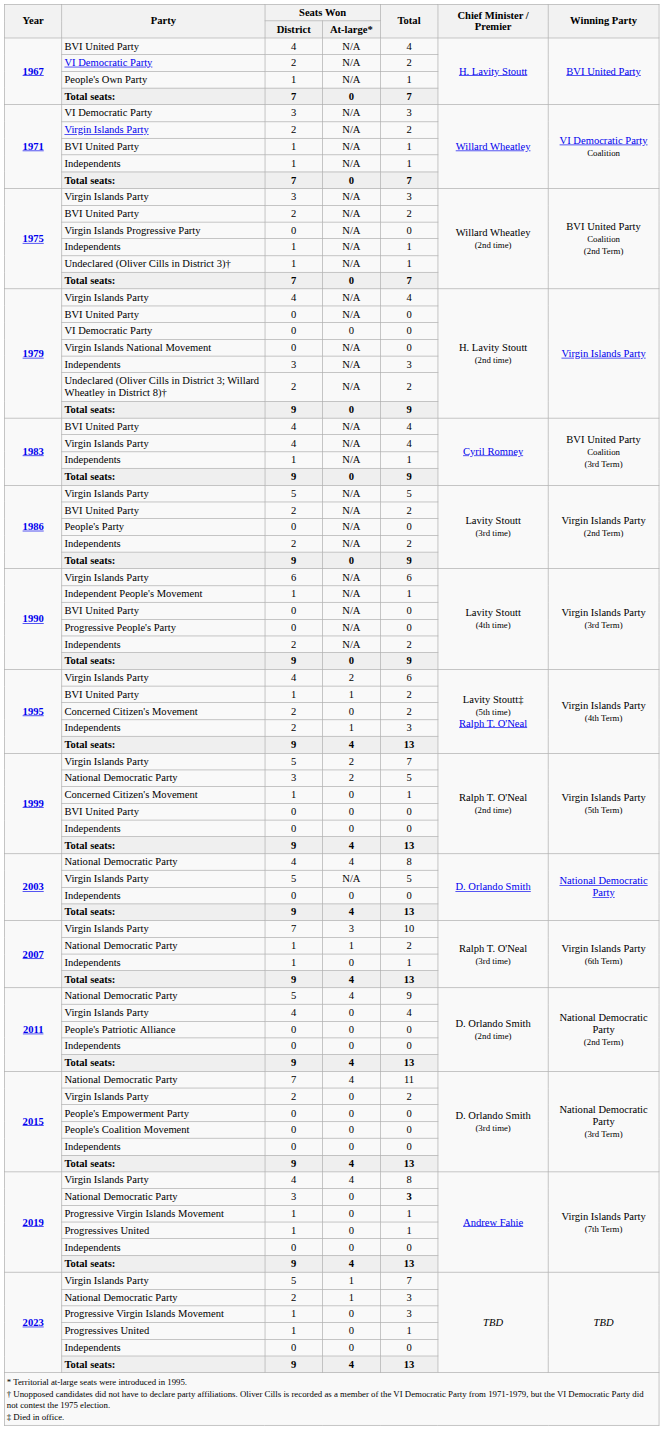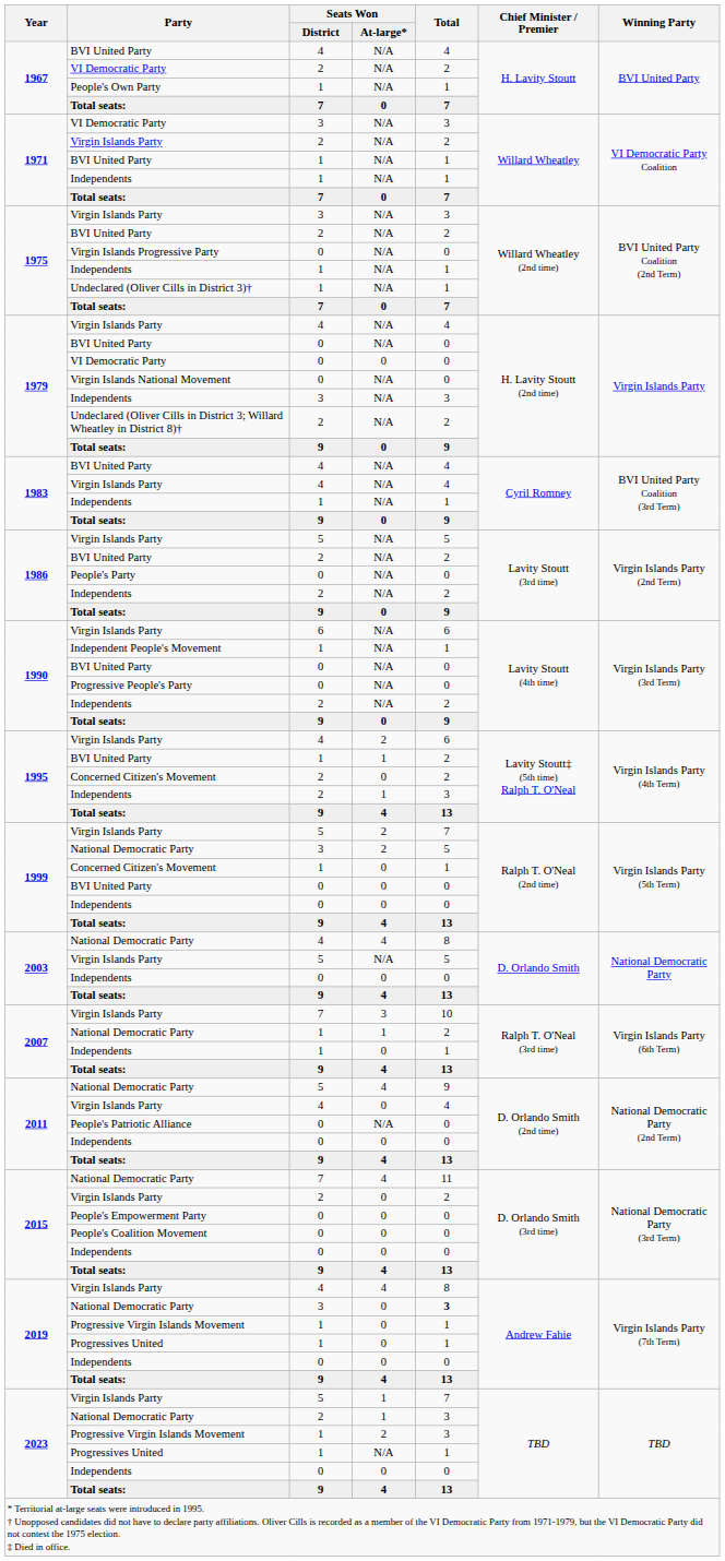 <table class="wikitable">
 <tr>
 <th rowspan=2 align="center" width="80">Year</th>
 <th rowspan=2 align="center" width="300">Party</th>
 <th colspan=2  align="center" width="160">Seats Won</th>
 <th rowspan=2 align="center" width="80">Total</th>
 <th rowspan=2 align="center" width="160">Chief Minister / Premier</th>
 <th rowspan=2 align="center" width="160">Winning Party</th>
 </tr>
 <tr>
 <td style="background: #efefef;" align="center" width="80"><strong>District</strong></td>
 <td style="background: #efefef;" align="center" width="80"><strong>At-large*</strong></td>
 </tr>
 <tr>
 <td rowspan=4 align="center"><strong><a href='#'>1967</a></strong></td>
 <td>BVI United Party</td>
 <td align="center">4</td>
 <td align="center">N/A</td>
 <td align="center">4</td>
 <td rowspan=4 align="center"><a href='#'>H. Lavity Stoutt</a></td>
 <td rowspan=4 align="center"><a href='#'>BVI United Party</a></td>
 </tr>
 <tr>
 <td><a href='#'>VI Democratic Party</a></td>
 <td align="center">2</td>
 <td align="center">N/A</td>
 <td align="center">2</td>
 </tr>
 <tr>
 <td>People's Own Party</td>
 <td align="center">1</td>
 <td align="center">N/A</td>
 <td align="center">1</td>
 </tr>
 <tr>
 <td style="background: #efefef;"><strong>Total seats:</strong></td>
 <td style="background: #efefef;" align="center"><strong>7</strong></td>
 <td style="background: #efefef;" align="center"><strong>0</strong></td>
 <td style="background: #efefef;" align="center"><strong>7</strong></td>
 </tr>
 <tr>
 <td rowspan=5 align="center"><strong><a href='#'>1971</a></strong></td>
 <td>VI Democratic Party</td>
 <td align="center">3</td>
 <td align="center">N/A</td>
 <td align="center">3</td>
 <td rowspan=5 align="center"><a href='#'>Willard Wheatley</a></td>
 <td rowspan=5 align="center"><a href='#'>VI Democratic Party</a><br><small>Coalition</small></td>
 </tr>
 <tr>
 <td><a href='#'>Virgin Islands Party</a></td>
 <td align="center">2</td>
 <td align="center">N/A</td>
 <td align="center">2</td>
 </tr>
 <tr>
 <td>BVI United Party</td>
 <td align="center">1</td>
 <td align="center">N/A</td>
 <td align="center">1</td>
 </tr>
 <tr>
 <td>Independents</td>
 <td align="center">1</td>
 <td align="center">N/A</td>
 <td align="center">1</td>
 </tr>
 <tr>
 <td style="background: #efefef;"><strong>Total seats:</strong></td>
 <td style="background: #efefef;" align="center"><strong>7</strong></td>
 <td style="background: #efefef;" align="center"><strong>0</strong></td>
 <td style="background: #efefef;" align="center"><strong>7</strong></td>
 </tr>
 <tr>
 <td rowspan=6 align="center"><strong><a href='#'>1975</a></strong></td>
 <td>Virgin Islands Party</td>
 <td align="center">3</td>
 <td align="center">N/A</td>
 <td align="center">3</td>
 <td rowspan=6 align="center">Willard Wheatley<br><small>(2nd time)</small></td>
 <td rowspan=6 align="center">BVI United Party<br><small>Coalition<br>(2nd Term)</small></td>
 </tr>
 <tr>
 <td>BVI United Party</td>
 <td align="center">2</td>
 <td align="center">N/A</td>
 <td align="center">2</td>
 </tr>
 <tr>
 <td>Virgin Islands Progressive Party</td>
 <td align="center">0</td>
 <td align="center">N/A</td>
 <td align="center">0</td>
 </tr>
 <tr>
 <td>Independents</td>
 <td align="center">1</td>
 <td align="center">N/A</td>
 <td align="center">1</td>
 </tr>
 <tr>
 <td>Undeclared (Oliver Cills in District 3)†</td>
 <td align="center">1</td>
 <td align="center">N/A</td>
 <td align="center">1</td>
 </tr>
 <tr>
 <td style="background: #efefef;"><strong>Total seats:</strong></td>
 <td style="background: #efefef;" align="center"><strong>7</strong></td>
 <td style="background: #efefef;" align="center"><strong>0</strong></td>
 <td style="background: #efefef;" align="center"><strong>7</strong></td>
 </tr>
 <tr>
 <td rowspan=7 align="center"><strong><a href='#'>1979</a></strong></td>
 <td>Virgin Islands Party</td>
 <td align="center">4</td>
 <td align="center">N/A</td>
 <td align="center">4</td>
 <td rowspan=7 align="center">H. Lavity Stoutt<br><small>(2nd time)</small></td>
 <td rowspan=7 align="center"><a href='#'>Virgin Islands Party</a></td>
 </tr>
 <tr>
 <td>BVI United Party</td>
 <td align="center">0</td>
 <td align="center">N/A</td>
 <td align="center">0</td>
 </tr>
 <tr>
 <td>VI Democratic Party</td>
 <td align="center">0</td>
 <td align="center">0</td>
 <td align="center">0</td>
 </tr>
 <tr>
 <td>Virgin Islands National Movement</td>
 <td align="center">0</td>
 <td align="center">N/A</td>
 <td align="center">0</td>
 </tr>
 <tr>
 <td>Independents</td>
 <td align="center">3</td>
 <td align="center">N/A</td>
 <td align="center">3</td>
 </tr>
 <tr>
 <td>Undeclared (Oliver Cills in District 3; Willard Wheatley in District 8)†</td>
 <td align="center">2</td>
 <td align="center">N/A</td>
 <td align="center">2</td>
 </tr>
 <tr>
 <td style="background: #efefef;"><strong>Total seats:</strong></td>
 <td style="background: #efefef;" align="center"><strong>9</strong></td>
 <td style="background: #efefef;" align="center"><strong>0</strong></td>
 <td style="background: #efefef;" align="center"><strong>9</strong></td>
 </tr>
 <tr>
 <td rowspan=4 align="center"><strong><a href='#'>1983</a></strong></td>
 <td>BVI United Party</td>
 <td align="center">4</td>
 <td align="center">N/A</td>
 <td align="center">4</td>
 <td rowspan=4 align="center"><a href='#'>Cyril Romney</a></td>
 <td rowspan=4 align="center">BVI United Party<br><small>Coalition<br>(3rd Term)</small></td>
 </tr>
 <tr>
 <td>Virgin Islands Party</td>
 <td align="center">4</td>
 <td align="center">N/A</td>
 <td align="center">4</td>
 </tr>
 <tr>
 <td>Independents</td>
 <td align="center">1</td>
 <td align="center">N/A</td>
 <td align="center">1</td>
 </tr>
 <tr>
 <td style="background: #efefef;"><strong>Total seats:</strong></td>
 <td style="background: #efefef;" align="center"><strong>9</strong></td>
 <td style="background: #efefef;" align="center"><strong>0</strong></td>
 <td style="background: #efefef;" align="center"><strong>9</strong></td>
 </tr>
 <tr>
 <td rowspan=5 align="center"><strong><a href='#'>1986</a></strong></td>
 <td>Virgin Islands Party</td>
 <td align="center">5</td>
 <td align="center">N/A</td>
 <td align="center">5</td>
 <td rowspan=5 align="center">Lavity Stoutt<br><small>(3rd time)</small></td>
 <td rowspan=5 align="center">Virgin Islands Party<br><small>(2nd Term)</small></td>
 </tr>
 <tr>
 <td>BVI United Party</td>
 <td align="center">2</td>
 <td align="center">N/A</td>
 <td align="center">2</td>
 </tr>
 <tr>
 <td>People's Party</td>
 <td align="center">0</td>
 <td align="center">N/A</td>
 <td align="center">0</td>
 </tr>
 <tr>
 <td>Independents</td>
 <td align="center">2</td>
 <td align="center">N/A</td>
 <td align="center">2</td>
 </tr>
 <tr>
 <td style="background: #efefef;"><strong>Total seats:</strong></td>
 <td style="background: #efefef;" align="center"><strong>9</strong></td>
 <td style="background: #efefef;" align="center"><strong>0</strong></td>
 <td style="background: #efefef;" align="center"><strong>9</strong></td>
 </tr>
 <tr>
 <td rowspan=6 align="center"><strong><a href='#'>1990</a></strong></td>
 <td>Virgin Islands Party</td>
 <td align="center">6</td>
 <td align="center">N/A</td>
 <td align="center">6</td>
 <td rowspan=6 align="center">Lavity Stoutt<br><small>(4th time)</small></td>
 <td rowspan=6 align="center">Virgin Islands Party<br><small>(3rd Term)</small></td>
 </tr>
 <tr>
 <td>Independent People's Movement</td>
 <td align="center">1</td>
 <td align="center">N/A</td>
 <td align="center">1</td>
 </tr>
 <tr>
 <td>BVI United Party</td>
 <td align="center">0</td>
 <td align="center">N/A</td>
 <td align="center">0</td>
 </tr>
 <tr>
 <td>Progressive People's Party</td>
 <td align="center">0</td>
 <td align="center">N/A</td>
 <td align="center">0</td>
 </tr>
 <tr>
 <td>Independents</td>
 <td align="center">2</td>
 <td align="center">N/A</td>
 <td align="center">2</td>
 </tr>
 <tr>
 <td style="background: #efefef;"><strong>Total seats:</strong></td>
 <td style="background: #efefef;" align="center"><strong>9</strong></td>
 <td style="background: #efefef;" align="center"><strong>0</strong></td>
 <td style="background: #efefef;" align="center"><strong>9</strong></td>
 </tr>
 <tr>
 <td rowspan=5 align="center"><strong><a href='#'>1995</a></strong></td>
 <td>Virgin Islands Party</td>
 <td align="center">4</td>
 <td align="center">2</td>
 <td align="center">6</td>
 <td rowspan=5 align="center">Lavity Stoutt‡<br><small>(5th time)</small><br><a href='#'>Ralph T. O'Neal</a></td>
 <td rowspan=5 align="center">Virgin Islands Party<br><small>(4th Term)</small></td>
 </tr>
 <tr>
 <td>BVI United Party</td>
 <td align="center">1</td>
 <td align="center">1</td>
 <td align="center">2</td>
 </tr>
 <tr>
 <td>Concerned Citizen's Movement</td>
 <td align="center">2</td>
 <td align="center">0</td>
 <td align="center">2</td>
 </tr>
 <tr>
 <td>Independents</td>
 <td align="center">2</td>
 <td align="center">1</td>
 <td align="center">3</td>
 </tr>
 <tr>
 <td style="background: #efefef;"><strong>Total seats:</strong></td>
 <td style="background: #efefef;" align="center"><strong>9</strong></td>
 <td style="background: #efefef;" align="center"><strong>4</strong></td>
 <td style="background: #efefef;" align="center"><strong>13</strong></td>
 </tr>
 <tr>
 <td rowspan=6 align="center"><strong><a href='#'>1999</a></strong></td>
 <td>Virgin Islands Party</td>
 <td align="center">5</td>
 <td align="center">2</td>
 <td align="center">7</td>
 <td rowspan=6 align="center">Ralph T. O'Neal<br><small>(2nd time)</small></td>
 <td rowspan=6 align="center">Virgin Islands Party<br><small>(5th Term)</small></td>
 </tr>
 <tr>
 <td>National Democratic Party</td>
 <td align="center">3</td>
 <td align="center">2</td>
 <td align="center">5</td>
 </tr>
 <tr>
 <td>Concerned Citizen's Movement</td>
 <td align="center">1</td>
 <td align="center">0</td>
 <td align="center">1</td>
 </tr>
 <tr>
 <td>BVI United Party</td>
 <td align="center">0</td>
 <td align="center">0</td>
 <td align="center">0</td>
 </tr>
 <tr>
 <td>Independents</td>
 <td align="center">0</td>
 <td align="center">0</td>
 <td align="center">0</td>
 </tr>
 <tr>
 <td style="background: #efefef;"><strong>Total seats:</strong></td>
 <td style="background: #efefef;" align="center"><strong>9</strong></td>
 <td style="background: #efefef;" align="center"><strong>4</strong></td>
 <td style="background: #efefef;" align="center"><strong>13</strong></td>
 </tr>
 <tr>
 <td rowspan=4 align="center"><strong><a href='#'>2003</a></strong></td>
 <td>National Democratic Party</td>
 <td align="center">4</td>
 <td align="center">4</td>
 <td align="center">8</td>
 <td rowspan=4 align="center"><a href='#'>D. Orlando Smith</a></td>
 <td rowspan=4 align="center"><a href='#'>National Democratic Party</a></td>
 </tr>
 <tr>
 <td>Virgin Islands Party</td>
 <td align="center">5</td>
 <td align="center">N/A</td>
 <td align="center">5</td>
 </tr>
 <tr>
 <td>Independents</td>
 <td align="center">0</td>
 <td align="center">0</td>
 <td align="center">0</td>
 </tr>
 <tr>
 <td style="background: #efefef;"><strong>Total seats:</strong></td>
 <td style="background: #efefef;" align="center"><strong>9</strong></td>
 <td style="background: #efefef;" align="center"><strong>4</strong></td>
 <td style="background: #efefef;" align="center"><strong>13</strong></td>
 </tr>
 <tr>
 <td rowspan=4 align="center"><strong><a href='#'>2007</a></strong></td>
 <td>Virgin Islands Party</td>
 <td align="center">7</td>
 <td align="center">3</td>
 <td align="center">10</td>
 <td rowspan=4 align="center">Ralph T. O'Neal<br><small>(3rd time)</small></td>
 <td rowspan=4 align="center">Virgin Islands Party<br><small>(6th Term)</small></td>
 </tr>
 <tr>
 <td>National Democratic Party</td>
 <td align="center">1</td>
 <td align="center">1</td>
 <td align="center">2</td>
 </tr>
 <tr>
 <td>Independents</td>
 <td align="center">1</td>
 <td align="center">0</td>
 <td align="center">1</td>
 </tr>
 <tr>
 <td style="background: #efefef;"><strong>Total seats:</strong></td>
 <td style="background: #efefef;" align="center"><strong>9</strong></td>
 <td style="background: #efefef;" align="center"><strong>4</strong></td>
 <td style="background: #efefef;" align="center"><strong>13</strong></td>
 </tr>
 <tr>
 <td rowspan=5 align="center"><strong><a href='#'>2011</a></strong></td>
 <td>National Democratic Party</td>
 <td align="center">5</td>
 <td align="center">4</td>
 <td align="center">9</td>
 <td rowspan=5 align="center">D. Orlando Smith<br><small>(2nd time)</small></td>
 <td rowspan=5 align="center">National Democratic Party<br><small>(2nd Term)</small></td>
 </tr>
 <tr>
 <td>Virgin Islands Party</td>
 <td align="center">4</td>
 <td align="center">0</td>
 <td align="center">4</td>
 </tr>
 <tr>
 <td>People's Patriotic Alliance</td>
 <td align="center">0</td>
-<td align="center">0</td>
+<td align="center">N/A</td>
 <td align="center">0</td>
 </tr>
 <tr>
 <td>Independents</td>
 <td align="center">0</td>
 <td align="center">0</td>
 <td align="center">0</td>
 </tr>
 <tr>
 <td style="background: #efefef;"><strong>Total seats:</strong></td>
 <td style="background: #efefef;" align="center"><strong>9</strong></td>
 <td style="background: #efefef;" align="center"><strong>4</strong></td>
 <td style="background: #efefef;" align="center"><strong>13</strong></td>
 </tr>
 <tr>
 <td rowspan=6 align="center"><strong><a href='#'>2015</a></strong></td>
 <td>National Democratic Party</td>
 <td align="center">7</td>
 <td align="center">4</td>
 <td align="center">11</td>
 <td rowspan=6 align="center">D. Orlando Smith<br><small>(3rd time)</small></td>
 <td rowspan=6 align="center">National Democratic Party<br><small>(3rd Term)</small></td>
 </tr>
 <tr>
 <td>Virgin Islands Party</td>
 <td align="center">2</td>
 <td align="center">0</td>
 <td align="center">2</td>
 </tr>
 <tr>
 <td>People's Empowerment Party</td>
 <td align="center">0</td>
 <td align="center">0</td>
 <td align="center">0</td>
 </tr>
 <tr>
 <td>People's Coalition Movement</td>
 <td align="center">0</td>
 <td align="center">0</td>
 <td align="center">0</td>
 </tr>
 <tr>
 <td>Independents</td>
 <td align="center">0</td>
 <td align="center">0</td>
 <td align="center">0</td>
 </tr>
 <tr>
 <td style="background: #efefef;"><strong>Total seats:</strong></td>
 <td style="background: #efefef;" align="center"><strong>9</strong></td>
 <td style="background: #efefef;" align="center"><strong>4</strong></td>
 <td style="background: #efefef;" align="center"><strong>13</strong></td>
 </tr>
 <tr>
 <td rowspan=6 align="center"><strong><a href='#'>2019</a></strong></td>
 <td>Virgin Islands Party</td>
 <td align="center">4</td>
 <td align="center">4</td>
 <td align="center">8</td>
 <td rowspan=6 align="center"><a href='#'>Andrew Fahie</a></td>
 <td rowspan=6 align="center">Virgin Islands Party<br><small>(7th Term)</small></td>
 </tr>
 <tr>
 <td>National Democratic Party</td>
 <td align="center">3</td>
 <td align="center">0</td>
 <td align="center"><strong>3</strong></td>
 </tr>
 <tr>
 <td>Progressive Virgin Islands Movement</td>
 <td align="center">1</td>
 <td align="center">0</td>
 <td align="center">1</td>
 </tr>
 <tr>
 <td>Progressives United</td>
 <td align="center">1</td>
 <td align="center">0</td>
 <td align="center">1</td>
 </tr>
 <tr>
 <td>Independents</td>
 <td align="center">0</td>
 <td align="center">0</td>
 <td align="center">0</td>
 </tr>
 <tr>
 <td style="background: #efefef;"><strong>Total seats:</strong></td>
 <td style="background: #efefef;" align="center"><strong>9</strong></td>
 <td style="background: #efefef;" align="center"><strong>4</strong></td>
 <td style="background: #efefef;" align="center"><strong>13</strong></td>
 </tr>
 <tr>
 <td rowspan=6 align="center"><strong><a href='#'>2023</a></strong></td>
 <td>Virgin Islands Party</td>
 <td align="center">5</td>
 <td align="center">1</td>
 <td align="center">7</td>
 <td rowspan=6 align="center"><em>TBD</em></td>
 <td rowspan=6 align="center"><em>TBD</em></td>
 </tr>
 <tr>
 <td>National Democratic Party</td>
 <td align="center">2</td>
 <td align="center">1</td>
 <td align="center">3</td>
 </tr>
 <tr>
 <td>Progressive Virgin Islands Movement</td>
 <td align="center">1</td>
-<td align="center">0</td>
+<td align="center">2</td>
 <td align="center">3</td>
 </tr>
 <tr>
 <td>Progressives United</td>
 <td align="center">1</td>
-<td align="center">0</td>
+<td align="center">N/A</td>
 <td align="center">1</td>
 </tr>
 <tr>
 <td>Independents</td>
 <td align="center">0</td>
 <td align="center">0</td>
 <td align="center">0</td>
 </tr>
 <tr>
 <td style="background: #efefef;"><strong>Total seats:</strong></td>
 <td style="background: #efefef;" align="center"><strong>9</strong></td>
 <td style="background: #efefef;" align="center"><strong>4</strong></td>
 <td style="background: #efefef;" align="center"><strong>13</strong></td>
 </tr>
 <tr>
 <td colspan=7><small>* Territorial at-large seats were introduced in 1995.<br>† Unopposed candidates did not have to declare party affiliations.  Oliver Cills is recorded as a member of the VI Democratic Party from 1971-1979, but the VI Democratic Party did not contest the 1975 election.<br>‡ Died in office.</small></td>
 </tr>
 </table>
